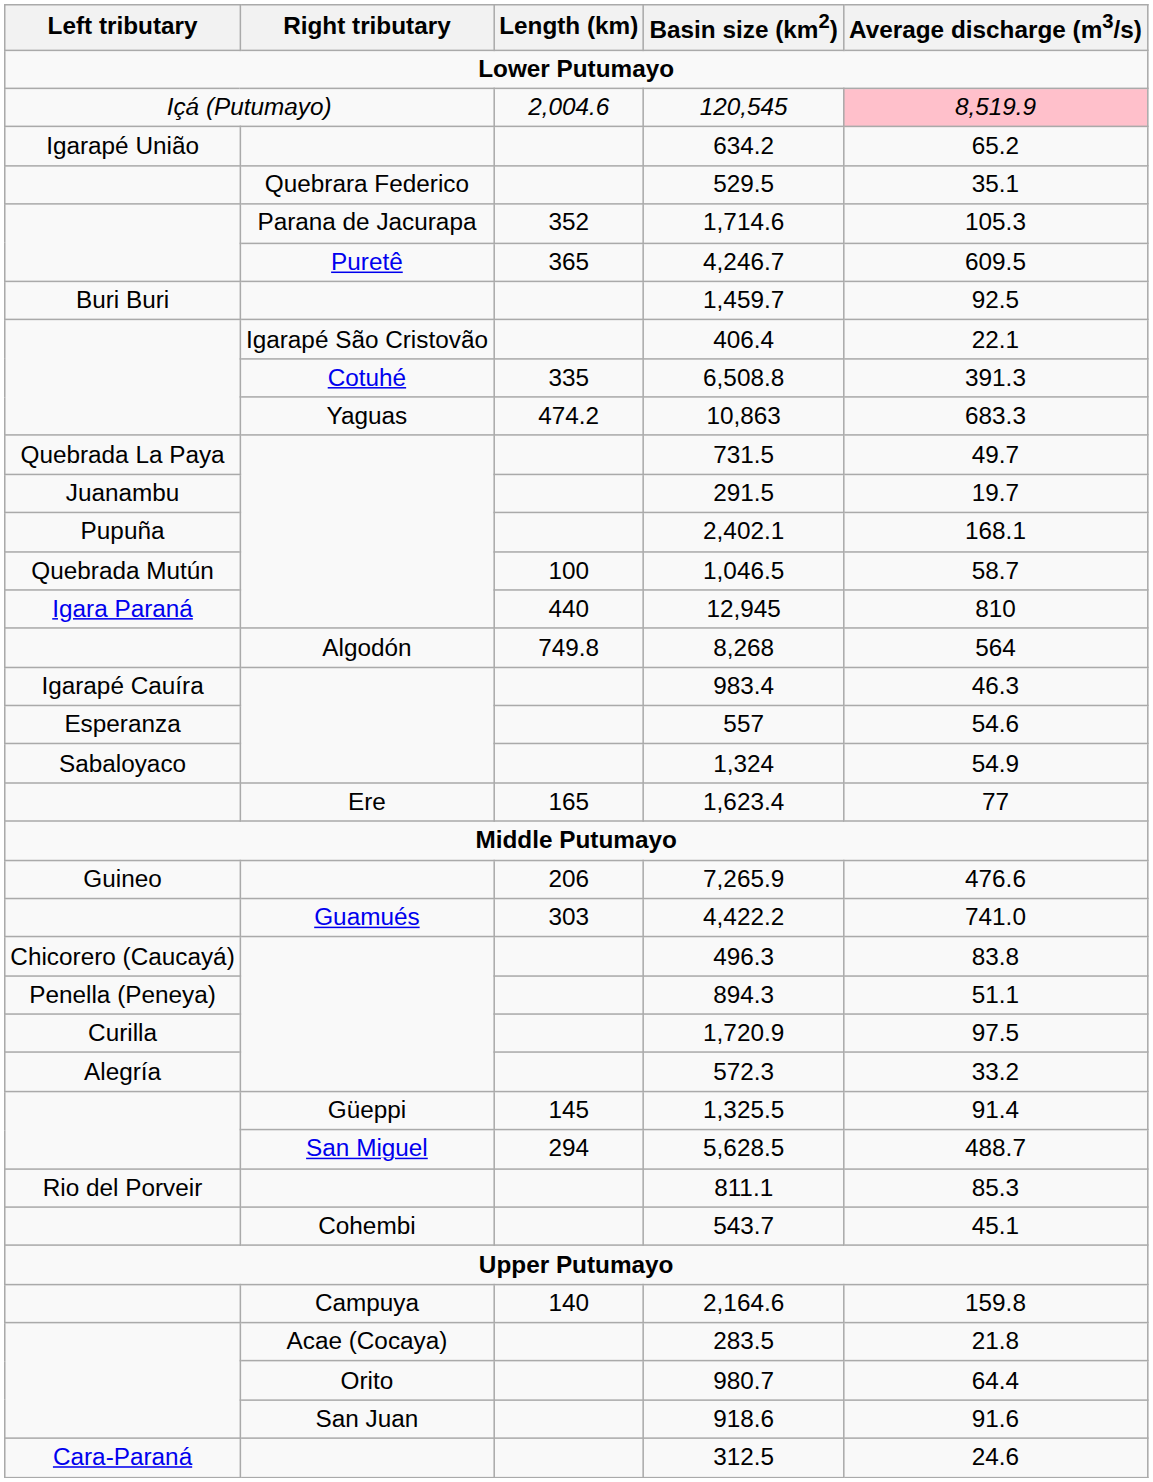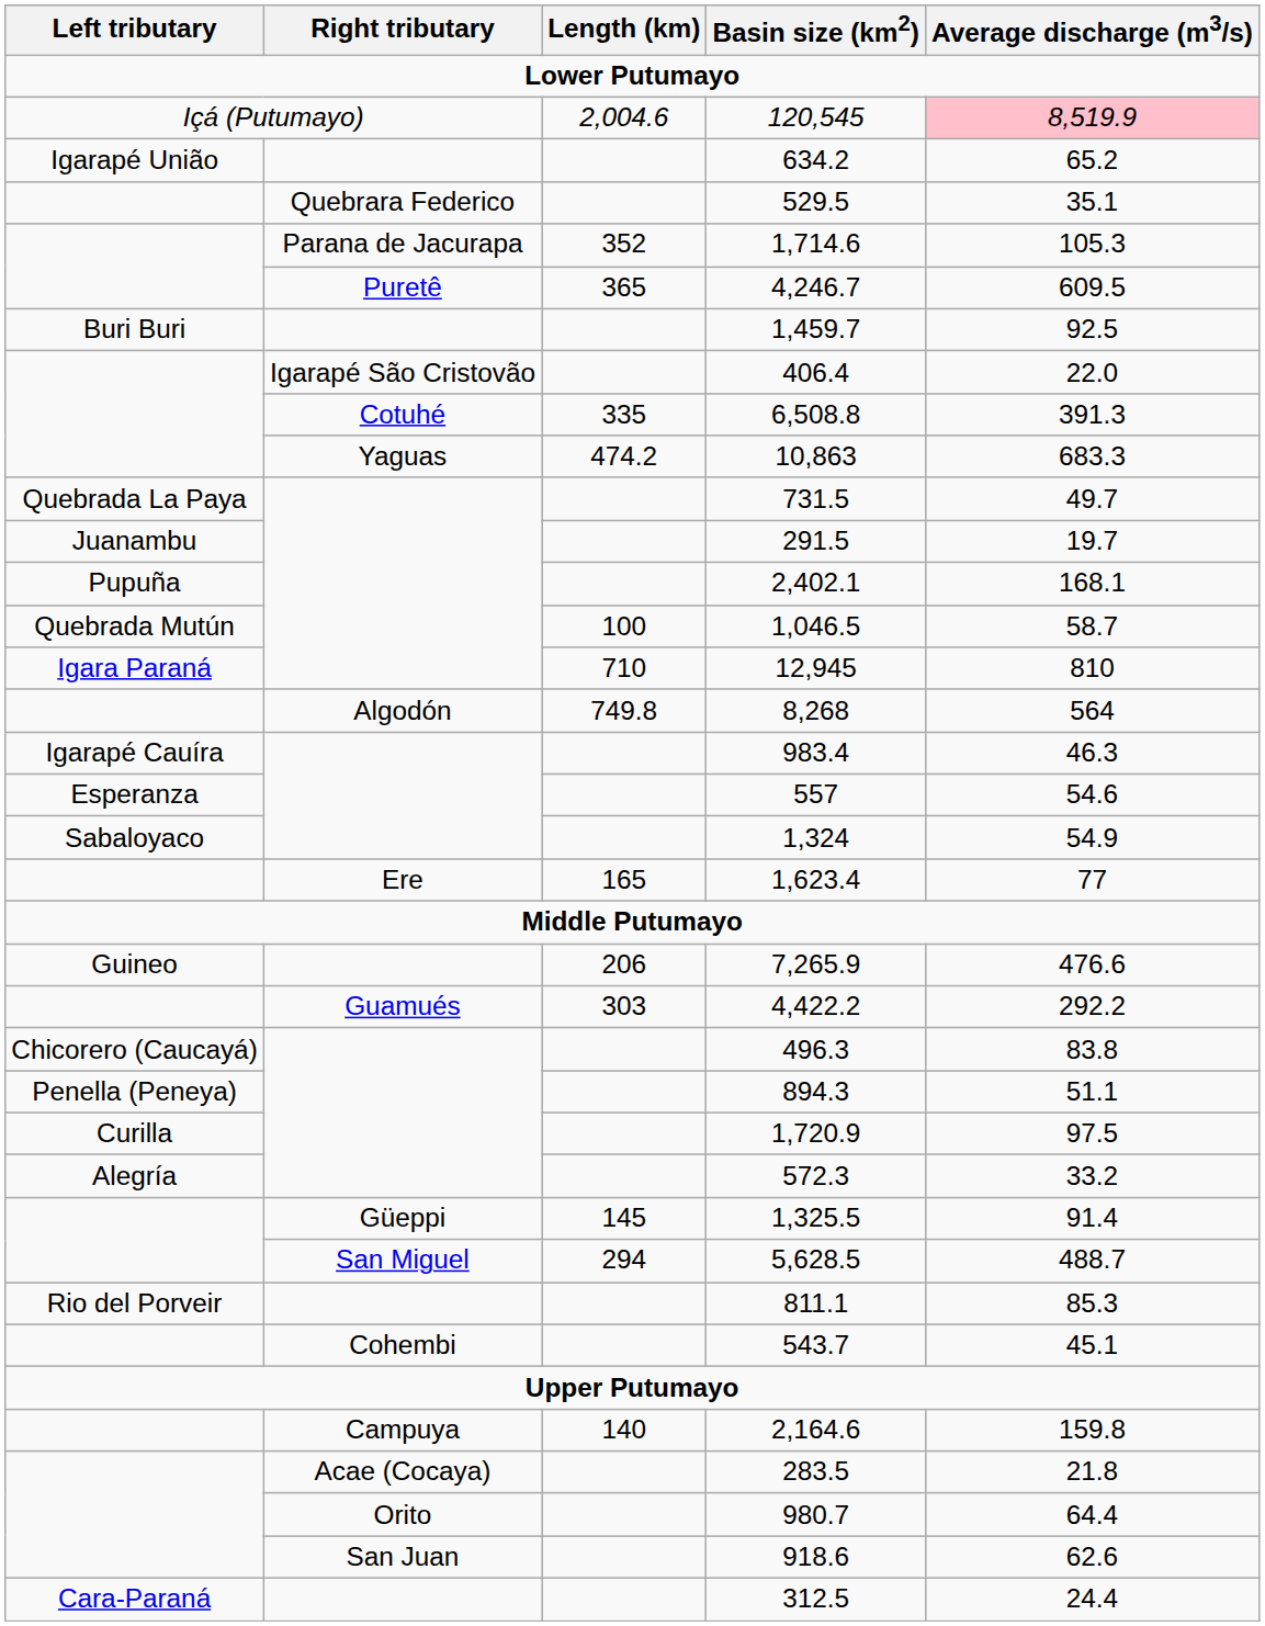 <table class="wikitable" style="text-align:center;">
 <tr>
 <th>Left tributary</th>
 <th>Right tributary</th>
 <th>Length (km)</th>
 <th>Basin size (km<sup>2</sup>)</th>
 <th>Average discharge (m<sup>3</sup>/s)</th>
 </tr>
 <tr>
 <td colspan="5"><strong>Lower Putumayo</strong></td>
 </tr>
 <tr>
 <td colspan="2"><em>Içá (Putumayo)</em></td>
 <td><em>2,004.6</em></td>
 <td><em>120,545</em></td>
 <td style="background: pink;"><em>8,519.9</em></td>
 </tr>
 <tr>
 <td>Igarapé União</td>
 <td></td>
 <td></td>
 <td>634.2</td>
 <td>65.2</td>
 </tr>
 <tr>
 <td></td>
 <td>Quebrara Federico</td>
 <td></td>
 <td>529.5</td>
 <td>35.1</td>
 </tr>
 <tr>
 <td rowspan="2"></td>
 <td>Parana de Jacurapa</td>
 <td>352</td>
 <td>1,714.6</td>
 <td>105.3</td>
 </tr>
 <tr>
 <td><a href='#'>Puretê</a></td>
 <td>365</td>
 <td>4,246.7</td>
 <td>609.5</td>
 </tr>
 <tr>
 <td>Buri Buri</td>
 <td></td>
 <td></td>
 <td>1,459.7</td>
 <td>92.5</td>
 </tr>
 <tr>
 <td rowspan="3"></td>
 <td>Igarapé São Cristovão</td>
 <td></td>
 <td>406.4</td>
-<td>22.1</td>
+<td>22.0</td>
 </tr>
 <tr>
 <td><a href='#'>Cotuhé</a></td>
 <td>335</td>
 <td>6,508.8</td>
 <td>391.3</td>
 </tr>
 <tr>
 <td>Yaguas</td>
 <td>474.2</td>
 <td>10,863</td>
 <td>683.3</td>
 </tr>
 <tr>
 <td>Quebrada La Paya</td>
 <td rowspan="5"></td>
 <td></td>
 <td>731.5</td>
 <td>49.7</td>
 </tr>
 <tr>
 <td>Juanambu</td>
 <td></td>
 <td>291.5</td>
 <td>19.7</td>
 </tr>
 <tr>
 <td>Pupuña</td>
 <td></td>
 <td>2,402.1</td>
 <td>168.1</td>
 </tr>
 <tr>
 <td>Quebrada Mutún</td>
 <td>100</td>
 <td>1,046.5</td>
 <td>58.7</td>
 </tr>
 <tr>
 <td><a href='#'>Igara Paraná</a></td>
-<td>440</td>
+<td>710</td>
 <td>12,945</td>
 <td>810</td>
 </tr>
 <tr>
 <td></td>
 <td>Algodón</td>
 <td>749.8</td>
 <td>8,268</td>
 <td>564</td>
 </tr>
 <tr>
 <td>Igarapé Cauíra</td>
 <td rowspan="3"></td>
 <td></td>
 <td>983.4</td>
 <td>46.3</td>
 </tr>
 <tr>
 <td>Esperanza</td>
 <td></td>
 <td>557</td>
 <td>54.6</td>
 </tr>
 <tr>
 <td>Sabaloyaco</td>
 <td></td>
 <td>1,324</td>
 <td>54.9</td>
 </tr>
 <tr>
 <td></td>
 <td>Ere</td>
 <td>165</td>
 <td>1,623.4</td>
 <td>77</td>
 </tr>
 <tr>
 <td colspan="5"><strong>Middle Putumayo</strong></td>
 </tr>
 <tr>
 <td>Guineo</td>
 <td></td>
 <td>206</td>
 <td>7,265.9</td>
 <td>476.6</td>
 </tr>
 <tr>
 <td></td>
 <td><a href='#'>Guamués</a></td>
 <td>303</td>
 <td>4,422.2</td>
-<td>741.0</td>
+<td>292.2</td>
 </tr>
 <tr>
 <td>Chicorero (Caucayá)</td>
 <td rowspan="4"></td>
 <td></td>
 <td>496.3</td>
 <td>83.8</td>
 </tr>
 <tr>
 <td>Penella (Peneya)</td>
 <td></td>
 <td>894.3</td>
 <td>51.1</td>
 </tr>
 <tr>
 <td>Curilla</td>
 <td></td>
 <td>1,720.9</td>
 <td>97.5</td>
 </tr>
 <tr>
 <td>Alegría</td>
 <td></td>
 <td>572.3</td>
 <td>33.2</td>
 </tr>
 <tr>
 <td rowspan="2"></td>
 <td>Güeppi</td>
 <td>145</td>
 <td>1,325.5</td>
 <td>91.4</td>
 </tr>
 <tr>
 <td><a href='#'>San Miguel</a></td>
 <td>294</td>
 <td>5,628.5</td>
 <td>488.7</td>
 </tr>
 <tr>
 <td>Rio del Porveir</td>
 <td></td>
 <td></td>
 <td>811.1</td>
 <td>85.3</td>
 </tr>
 <tr>
 <td></td>
 <td>Cohembi</td>
 <td></td>
 <td>543.7</td>
 <td>45.1</td>
 </tr>
 <tr>
 <td colspan="5"><strong>Upper Putumayo</strong></td>
 </tr>
 <tr>
 <td></td>
 <td>Campuya</td>
 <td>140</td>
 <td>2,164.6</td>
 <td>159.8</td>
 </tr>
 <tr>
 <td rowspan="3"></td>
 <td>Acae (Cocaya)</td>
 <td></td>
 <td>283.5</td>
 <td>21.8</td>
 </tr>
 <tr>
 <td>Orito</td>
 <td></td>
 <td>980.7</td>
 <td>64.4</td>
 </tr>
 <tr>
 <td>San Juan</td>
 <td></td>
 <td>918.6</td>
-<td>91.6</td>
+<td>62.6</td>
 </tr>
 <tr>
 <td><a href='#'>Cara-Paraná</a></td>
 <td></td>
 <td></td>
 <td>312.5</td>
-<td>24.6</td>
+<td>24.4</td>
 </tr>
 </table>
